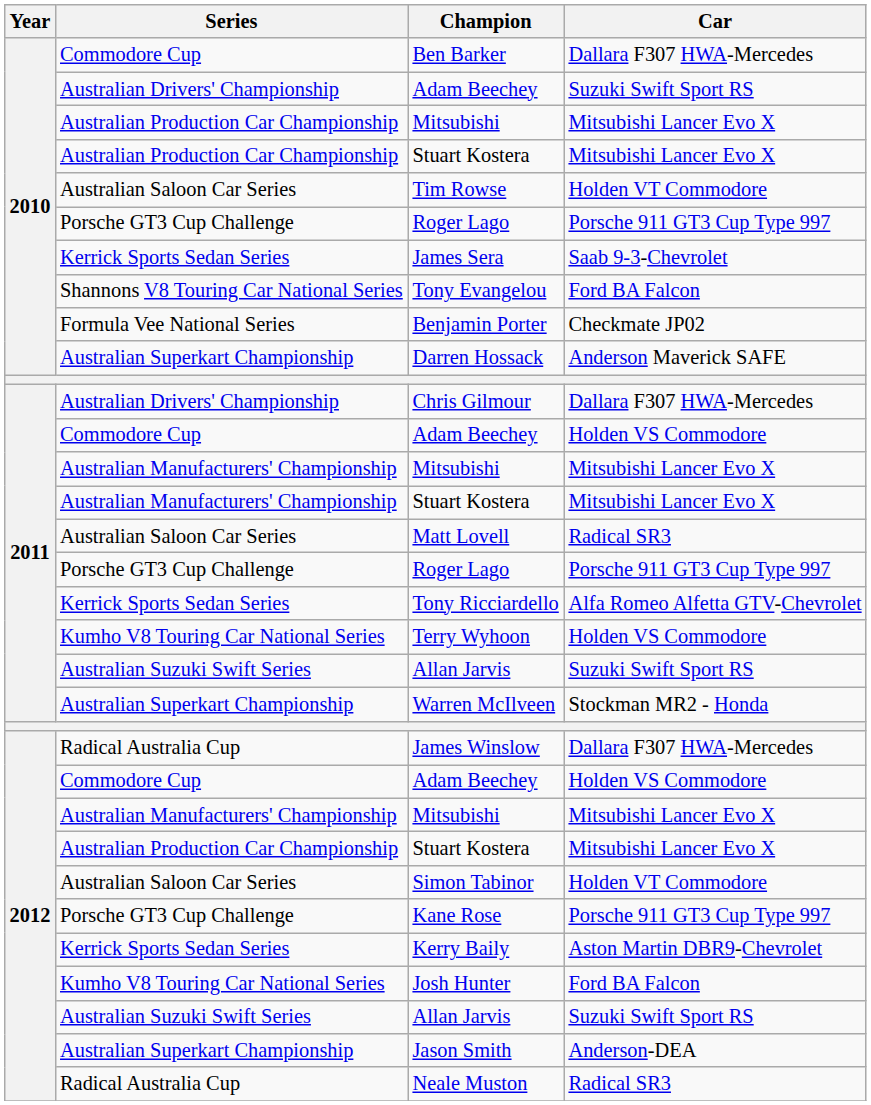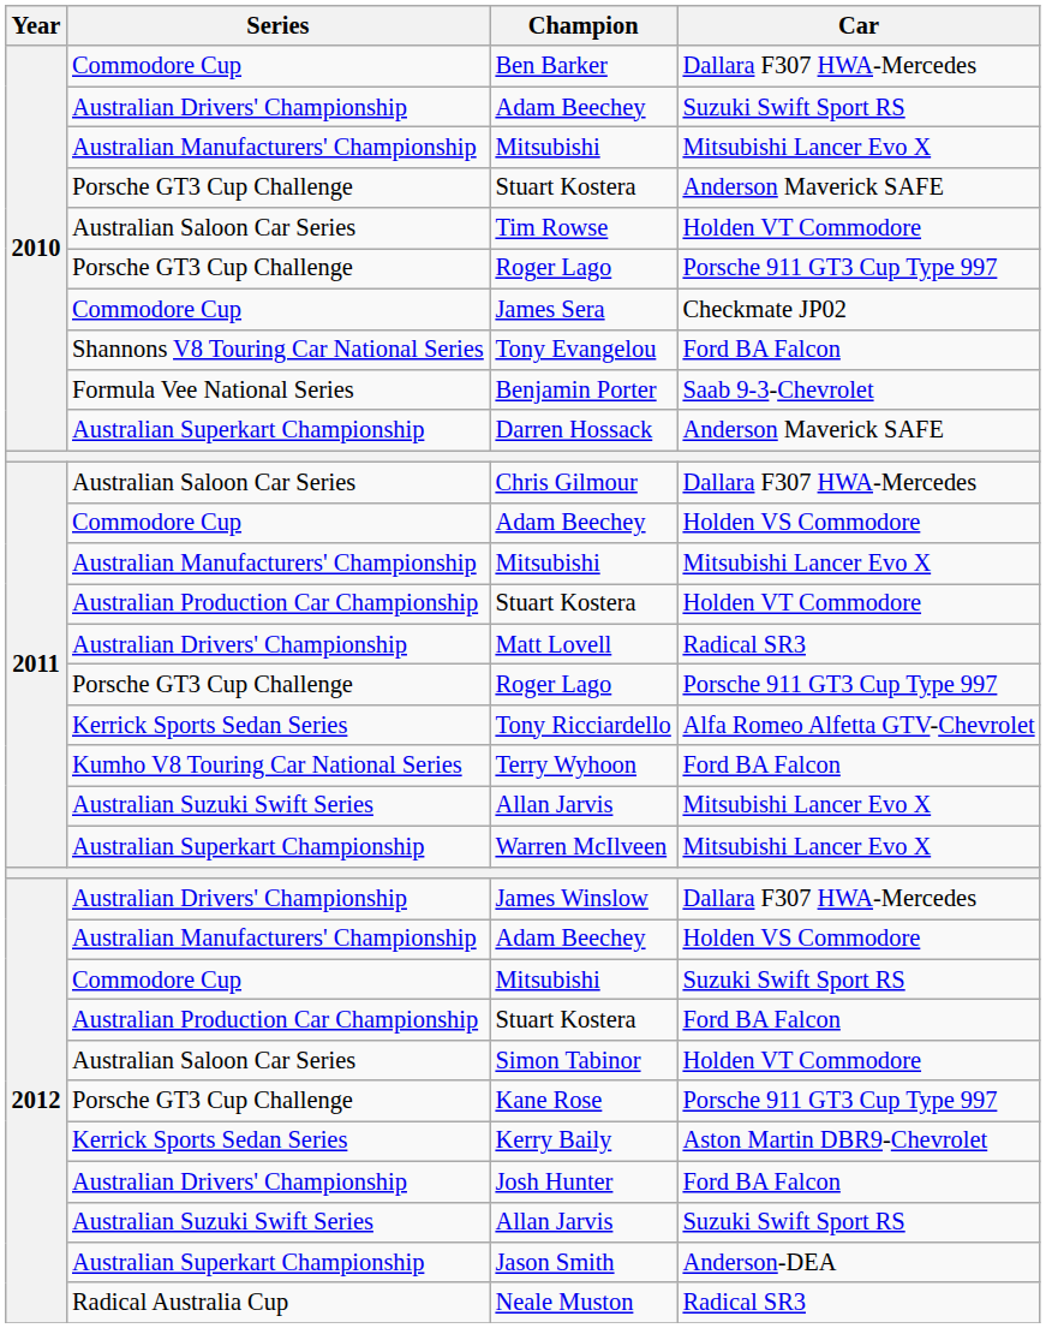 <table class="wikitable" style="font-size: 85%">
 <tr>
 <th>Year</th>
 <th>Series</th>
 <th>Champion</th>
 <th>Car</th>
 </tr>
 <tr>
 <th rowspan=10>2010</th>
 <td><a href='#'>Commodore Cup</a></td>
 <td><a href='#'>Ben Barker</a></td>
 <td><a href='#'>Dallara</a> F307 <a href='#'>HWA</a>-Mercedes</td>
 </tr>
 <tr>
 <td><a href='#'>Australian Drivers' Championship</a></td>
 <td><a href='#'>Adam Beechey</a></td>
 <td><a href='#'>Suzuki Swift Sport RS</a></td>
 </tr>
 <tr>
-<td><a href='#'>Australian Production Car Championship</a></td>
+<td><a href='#'>Australian Manufacturers' Championship</a></td>
 <td><a href='#'>Mitsubishi</a></td>
 <td><a href='#'>Mitsubishi Lancer Evo X</a></td>
 </tr>
 <tr>
-<td><a href='#'>Australian Production Car Championship</a></td>
+<td>Porsche GT3 Cup Challenge</td>
 <td>Stuart Kostera</td>
-<td><a href='#'>Mitsubishi Lancer Evo X</a></td>
+<td><a href='#'>Anderson</a> Maverick SAFE</td>
 </tr>
 <tr>
 <td>Australian Saloon Car Series</td>
 <td><a href='#'>Tim Rowse</a></td>
 <td><a href='#'>Holden VT Commodore</a></td>
 </tr>
 <tr>
 <td>Porsche GT3 Cup Challenge</td>
 <td><a href='#'>Roger Lago</a></td>
 <td><a href='#'>Porsche 911 GT3 Cup Type 997</a></td>
 </tr>
 <tr>
-<td><a href='#'>Kerrick Sports Sedan Series</a></td>
+<td><a href='#'>Commodore Cup</a></td>
 <td><a href='#'>James Sera</a></td>
-<td><a href='#'>Saab 9-3</a>-<a href='#'>Chevrolet</a></td>
+<td>Checkmate JP02</td>
 </tr>
 <tr>
 <td>Shannons <a href='#'>V8 Touring Car National Series</a></td>
 <td><a href='#'>Tony Evangelou</a></td>
 <td><a href='#'>Ford BA Falcon</a></td>
 </tr>
 <tr>
 <td>Formula Vee National Series</td>
 <td><a href='#'>Benjamin Porter</a></td>
-<td>Checkmate JP02</td>
+<td><a href='#'>Saab 9-3</a>-<a href='#'>Chevrolet</a></td>
 </tr>
 <tr>
 <td><a href='#'>Australian Superkart Championship</a></td>
 <td><a href='#'>Darren Hossack</a></td>
 <td><a href='#'>Anderson</a> Maverick SAFE</td>
 </tr>
 <tr>
 <th colspan=4></th>
 </tr>
 <tr>
 <th rowspan=10>2011</th>
-<td><a href='#'>Australian Drivers' Championship</a></td>
+<td>Australian Saloon Car Series</td>
 <td><a href='#'>Chris Gilmour</a></td>
 <td><a href='#'>Dallara</a> F307 <a href='#'>HWA</a>-Mercedes</td>
 </tr>
 <tr>
 <td><a href='#'>Commodore Cup</a></td>
 <td><a href='#'>Adam Beechey</a></td>
 <td><a href='#'>Holden VS Commodore</a></td>
 </tr>
 <tr>
 <td><a href='#'>Australian Manufacturers' Championship</a></td>
 <td><a href='#'>Mitsubishi</a></td>
 <td><a href='#'>Mitsubishi Lancer Evo X</a></td>
 </tr>
 <tr>
-<td><a href='#'>Australian Manufacturers' Championship</a></td>
+<td><a href='#'>Australian Production Car Championship</a></td>
 <td>Stuart Kostera</td>
-<td><a href='#'>Mitsubishi Lancer Evo X</a></td>
+<td><a href='#'>Holden VT Commodore</a></td>
 </tr>
 <tr>
-<td>Australian Saloon Car Series</td>
+<td><a href='#'>Australian Drivers' Championship</a></td>
 <td><a href='#'>Matt Lovell</a></td>
 <td><a href='#'>Radical SR3</a></td>
 </tr>
 <tr>
 <td>Porsche GT3 Cup Challenge</td>
 <td><a href='#'>Roger Lago</a></td>
 <td><a href='#'>Porsche 911 GT3 Cup Type 997</a></td>
 </tr>
 <tr>
 <td><a href='#'>Kerrick Sports Sedan Series</a></td>
 <td><a href='#'>Tony Ricciardello</a></td>
 <td><a href='#'>Alfa Romeo Alfetta GTV</a>-<a href='#'>Chevrolet</a></td>
 </tr>
 <tr>
 <td><a href='#'>Kumho V8 Touring Car National Series</a></td>
 <td><a href='#'>Terry Wyhoon</a></td>
-<td><a href='#'>Holden VS Commodore</a></td>
+<td><a href='#'>Ford BA Falcon</a></td>
 </tr>
 <tr>
 <td><a href='#'>Australian Suzuki Swift Series</a></td>
 <td><a href='#'>Allan Jarvis</a></td>
-<td><a href='#'>Suzuki Swift Sport RS</a></td>
+<td><a href='#'>Mitsubishi Lancer Evo X</a></td>
 </tr>
 <tr>
 <td><a href='#'>Australian Superkart Championship</a></td>
 <td><a href='#'>Warren McIlveen</a></td>
-<td>Stockman MR2 - <a href='#'>Honda</a></td>
+<td><a href='#'>Mitsubishi Lancer Evo X</a></td>
 </tr>
 <tr>
 <th colspan=4></th>
 </tr>
 <tr>
 <th rowspan=11>2012</th>
-<td>Radical Australia Cup</td>
+<td><a href='#'>Australian Drivers' Championship</a></td>
 <td><a href='#'>James Winslow</a></td>
 <td><a href='#'>Dallara</a> F307 <a href='#'>HWA</a>-Mercedes</td>
 </tr>
 <tr>
-<td><a href='#'>Commodore Cup</a></td>
+<td><a href='#'>Australian Manufacturers' Championship</a></td>
 <td><a href='#'>Adam Beechey</a></td>
 <td><a href='#'>Holden VS Commodore</a></td>
 </tr>
 <tr>
-<td><a href='#'>Australian Manufacturers' Championship</a></td>
+<td><a href='#'>Commodore Cup</a></td>
 <td><a href='#'>Mitsubishi</a></td>
-<td><a href='#'>Mitsubishi Lancer Evo X</a></td>
+<td><a href='#'>Suzuki Swift Sport RS</a></td>
 </tr>
 <tr>
 <td><a href='#'>Australian Production Car Championship</a></td>
 <td>Stuart Kostera</td>
-<td><a href='#'>Mitsubishi Lancer Evo X</a></td>
+<td><a href='#'>Ford BA Falcon</a></td>
 </tr>
 <tr>
 <td>Australian Saloon Car Series</td>
 <td><a href='#'>Simon Tabinor</a></td>
 <td><a href='#'>Holden VT Commodore</a></td>
 </tr>
 <tr>
 <td>Porsche GT3 Cup Challenge</td>
 <td><a href='#'>Kane Rose</a></td>
 <td><a href='#'>Porsche 911 GT3 Cup Type 997</a></td>
 </tr>
 <tr>
 <td><a href='#'>Kerrick Sports Sedan Series</a></td>
 <td><a href='#'>Kerry Baily</a></td>
 <td><a href='#'>Aston Martin DBR9</a>-<a href='#'>Chevrolet</a></td>
 </tr>
 <tr>
-<td><a href='#'>Kumho V8 Touring Car National Series</a></td>
+<td><a href='#'>Australian Drivers' Championship</a></td>
 <td><a href='#'>Josh Hunter</a></td>
 <td><a href='#'>Ford BA Falcon</a></td>
 </tr>
 <tr>
 <td><a href='#'>Australian Suzuki Swift Series</a></td>
 <td><a href='#'>Allan Jarvis</a></td>
 <td><a href='#'>Suzuki Swift Sport RS</a></td>
 </tr>
 <tr>
 <td><a href='#'>Australian Superkart Championship</a></td>
 <td><a href='#'>Jason Smith</a></td>
 <td><a href='#'>Anderson</a>-DEA</td>
 </tr>
 <tr>
 <td>Radical Australia Cup</td>
 <td><a href='#'>Neale Muston</a></td>
 <td><a href='#'>Radical SR3</a></td>
 </tr>
 <tr>
 </tr>
 </table>
